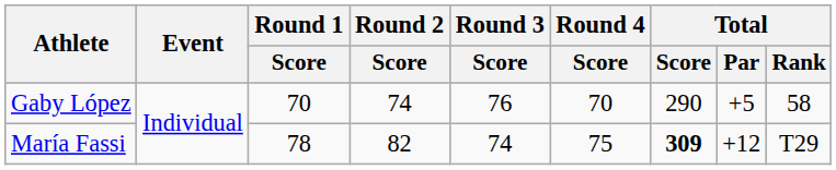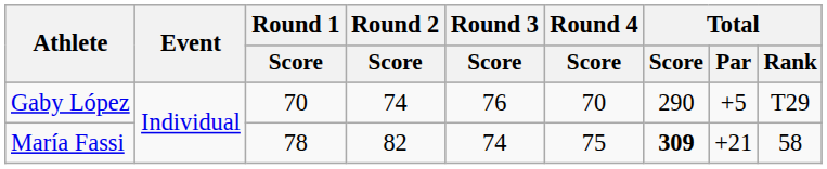 <table class=wikitable style=font-size:90%;text-align:center>
 <tr>
 <th rowspan=2>Athlete</th>
 <th rowspan=2>Event</th>
 <th>Round 1</th>
 <th>Round 2</th>
 <th>Round 3</th>
 <th>Round 4</th>
 <th colspan=3>Total</th>
 </tr>
 <tr style=font-size:95%>
 <th>Score</th>
 <th>Score</th>
 <th>Score</th>
 <th>Score</th>
 <th>Score</th>
 <th>Par</th>
 <th>Rank</th>
 </tr>
 <tr>
 <td align=left><a href='#'>Gaby López</a></td>
 <td align=left rowspan=2><a href='#'>Individual</a></td>
 <td>70</td>
 <td>74</td>
 <td>76</td>
 <td>70</td>
 <td>290</td>
 <td align=center>+5</td>
-<td>58</td>
+<td>T29</td>
 </tr>
 <tr>
 <td align=left><a href='#'>María Fassi</a></td>
 <td>78</td>
 <td>82</td>
 <td>74</td>
 <td>75</td>
 <td><strong>309</strong></td>
-<td align=center>+12</td>
-<td>T29</td>
+<td align=center>+21</td>
+<td>58</td>
 </tr>
 </table>
